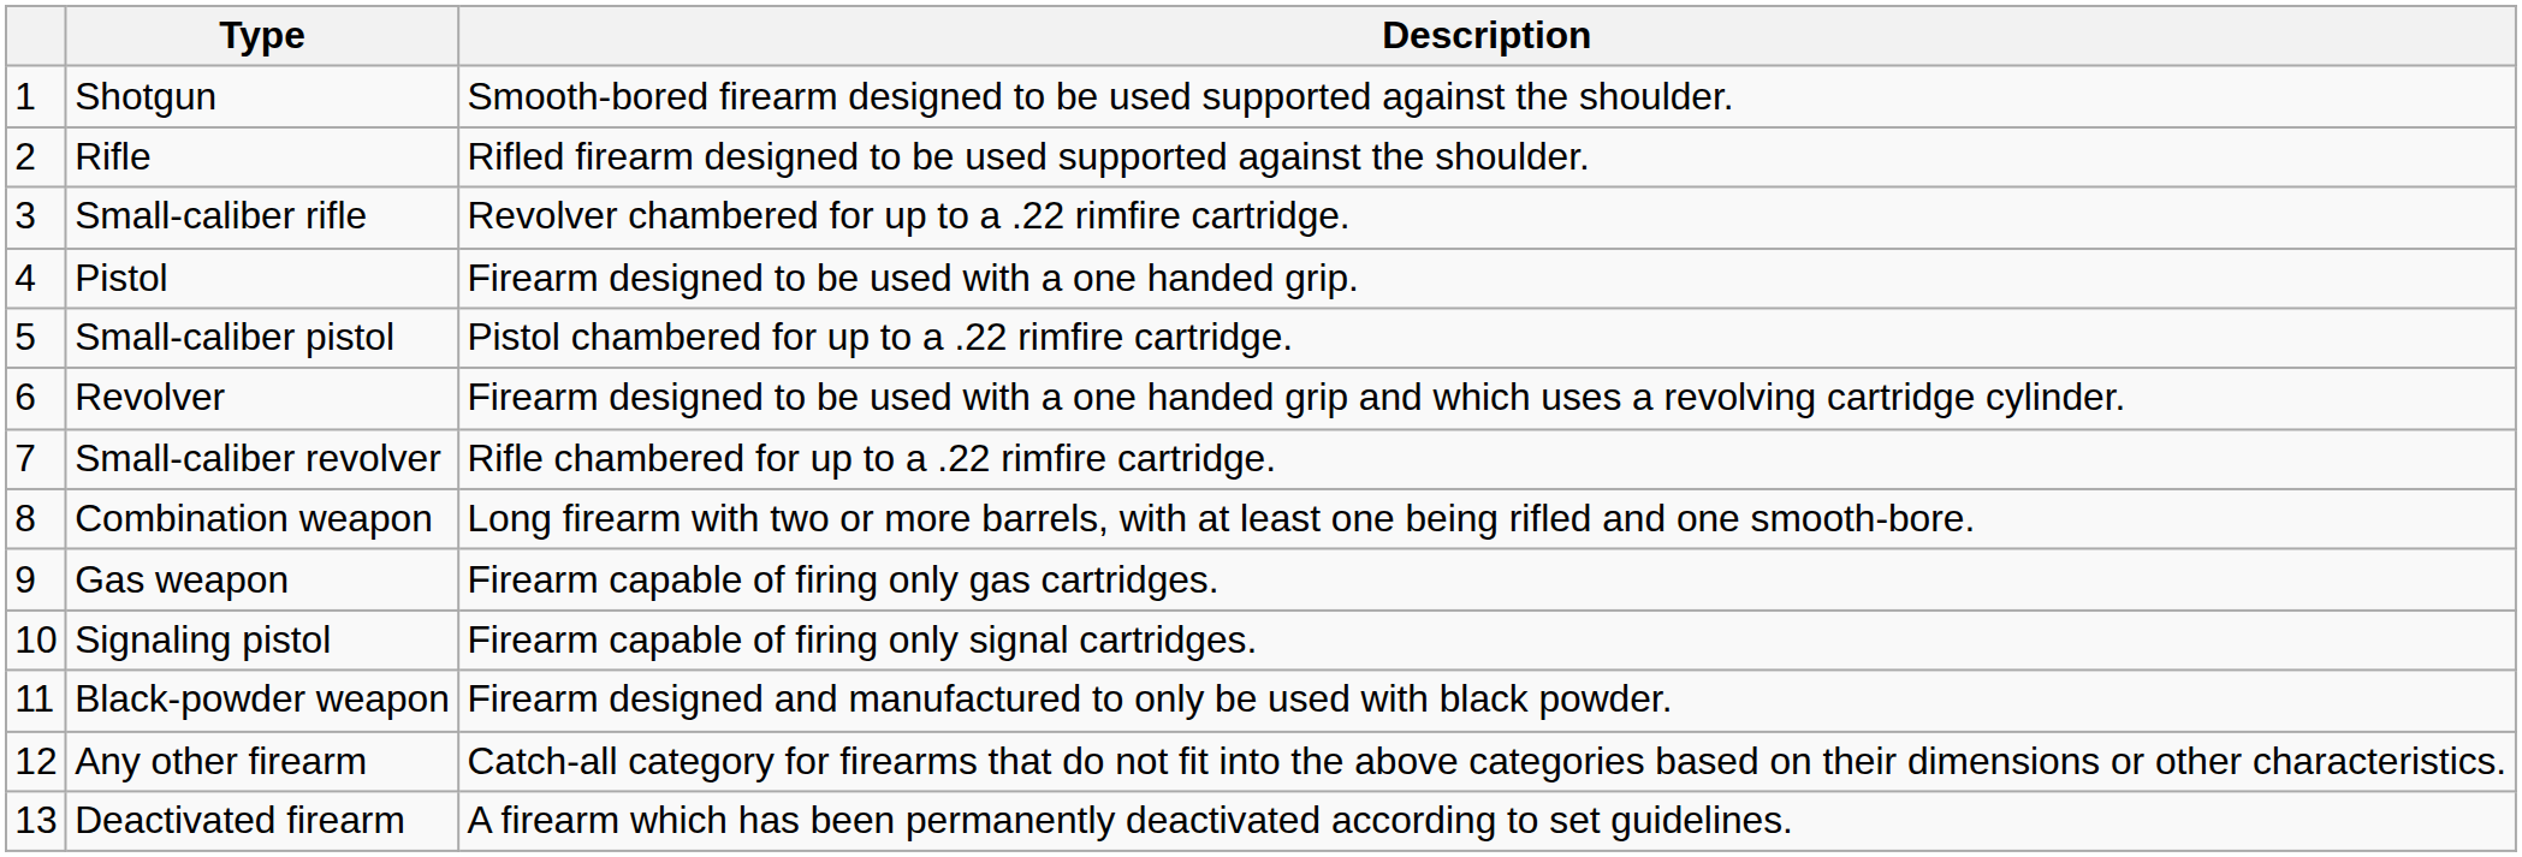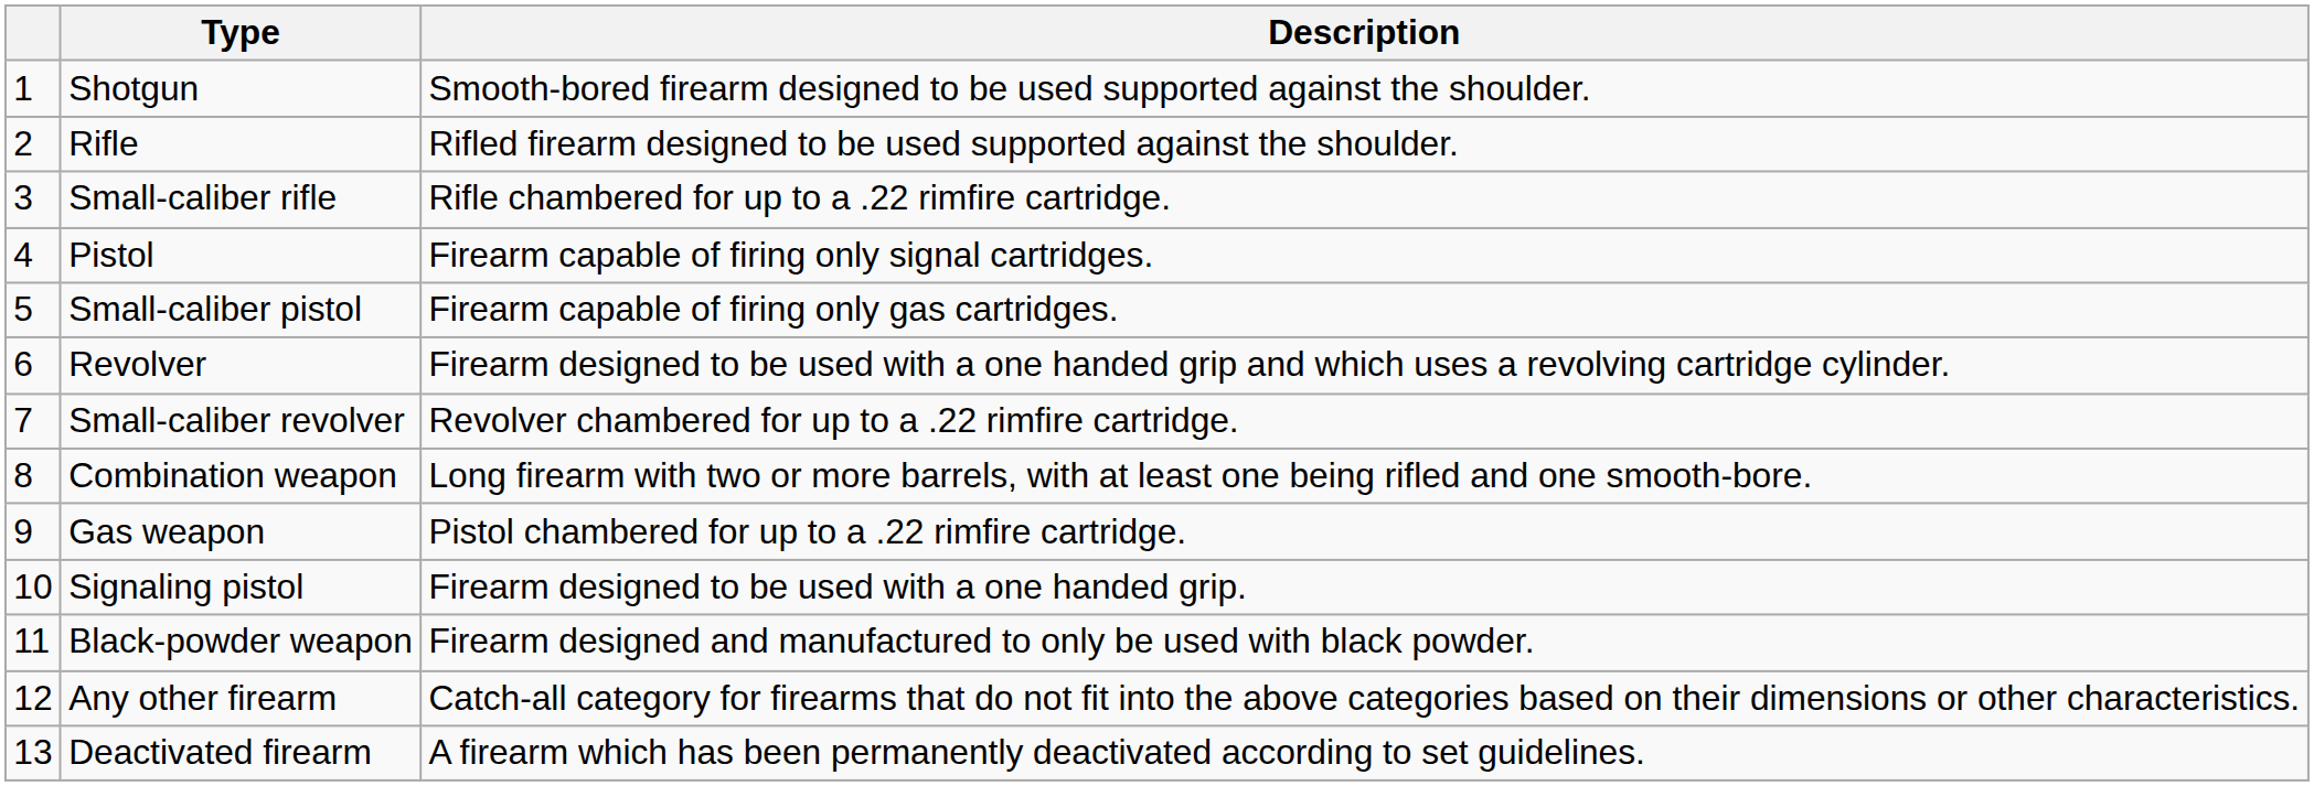 <table class="wikitable collapsible collapsed">
 <tr>
 <th></th>
 <th>Type</th>
 <th>Description</th>
 </tr>
 <tr>
 <td>1</td>
 <td>Shotgun</td>
 <td>Smooth-bored firearm designed to be used supported against the shoulder.</td>
 </tr>
 <tr>
 <td>2</td>
 <td>Rifle</td>
 <td>Rifled firearm designed to be used supported against the shoulder.</td>
 </tr>
 <tr>
 <td>3</td>
 <td>Small-caliber rifle</td>
-<td>Revolver chambered for up to a .22 rimfire cartridge.</td>
+<td>Rifle chambered for up to a .22 rimfire cartridge.</td>
 </tr>
 <tr>
 <td>4</td>
 <td>Pistol</td>
-<td>Firearm designed to be used with a one handed grip.</td>
+<td>Firearm capable of firing only signal cartridges.</td>
 </tr>
 <tr>
 <td>5</td>
 <td>Small-caliber pistol</td>
-<td>Pistol chambered for up to a .22 rimfire cartridge.</td>
+<td>Firearm capable of firing only gas cartridges.</td>
 </tr>
 <tr>
 <td>6</td>
 <td>Revolver</td>
 <td>Firearm designed to be used with a one handed grip and which uses a revolving cartridge cylinder.</td>
 </tr>
 <tr>
 <td>7</td>
 <td>Small-caliber revolver</td>
-<td>Rifle chambered for up to a .22 rimfire cartridge.</td>
+<td>Revolver chambered for up to a .22 rimfire cartridge.</td>
 </tr>
 <tr>
 <td>8</td>
 <td>Combination weapon</td>
 <td>Long firearm with two or more barrels, with at least one being rifled and one smooth-bore.</td>
 </tr>
 <tr>
 <td>9</td>
 <td>Gas weapon</td>
-<td>Firearm capable of firing only gas cartridges.</td>
+<td>Pistol chambered for up to a .22 rimfire cartridge.</td>
 </tr>
 <tr>
 <td>10</td>
 <td>Signaling pistol</td>
-<td>Firearm capable of firing only signal cartridges.</td>
+<td>Firearm designed to be used with a one handed grip.</td>
 </tr>
 <tr>
 <td>11</td>
 <td>Black-powder weapon</td>
 <td>Firearm designed and manufactured to only be used with black powder.</td>
 </tr>
 <tr>
 <td>12</td>
 <td>Any other firearm</td>
 <td>Catch-all category for firearms that do not fit into the above categories based on their dimensions or other characteristics.</td>
 </tr>
 <tr>
 <td>13</td>
 <td>Deactivated firearm</td>
 <td>A firearm which has been permanently deactivated according to set guidelines.</td>
 </tr>
 </table>
